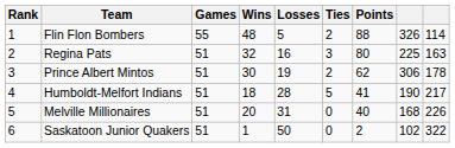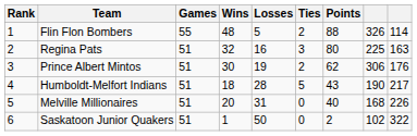 <table class="wikitable">
 <tr>
 <th>Rank</th>
 <th>Team</th>
 <th>Games</th>
 <th>Wins</th>
 <th>Losses</th>
 <th>Ties</th>
 <th>Points</th>
 <th></th>
 <th></th>
 </tr>
 <tr>
 <td>1</td>
 <td>Flin Flon Bombers</td>
 <td>55</td>
 <td>48</td>
 <td>5</td>
 <td>2</td>
 <td>88</td>
 <td>326</td>
 <td>114</td>
 </tr>
 <tr>
 <td>2</td>
 <td>Regina Pats</td>
 <td>51</td>
 <td>32</td>
 <td>16</td>
 <td>3</td>
 <td>80</td>
 <td>225</td>
 <td>163</td>
 </tr>
 <tr>
 <td>3</td>
 <td>Prince Albert Mintos</td>
 <td>51</td>
 <td>30</td>
 <td>19</td>
 <td>2</td>
 <td>62</td>
 <td>306</td>
-<td>178</td>
+<td>176</td>
 </tr>
 <tr>
 <td>4</td>
 <td>Humboldt-Melfort Indians</td>
 <td>51</td>
 <td>18</td>
 <td>28</td>
 <td>5</td>
-<td>41</td>
+<td>43</td>
 <td>190</td>
 <td>217</td>
 </tr>
 <tr>
 <td>5</td>
 <td>Melville Millionaires</td>
 <td>51</td>
 <td>20</td>
 <td>31</td>
 <td>0</td>
 <td>40</td>
 <td>168</td>
 <td>226</td>
 </tr>
 <tr>
 <td>6</td>
 <td>Saskatoon Junior Quakers</td>
 <td>51</td>
 <td>1</td>
 <td>50</td>
 <td>0</td>
 <td>2</td>
 <td>102</td>
 <td>322</td>
 </tr>
 </table>
